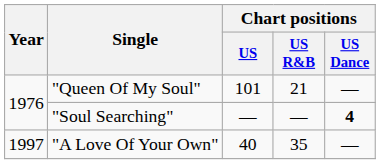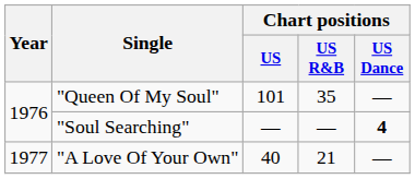 <table class="wikitable" style="text-align:center;">
 <tr>
 <th rowspan="2">Year</th>
 <th rowspan="2">Single</th>
 <th colspan="3">Chart positions</th>
 </tr>
 <tr style="font-size:smaller;">
 <th width="40"><a href='#'>US</a></th>
 <th width="40"><a href='#'>US<br>R&B</a></th>
 <th width="40"><a href='#'>US<br>Dance</a></th>
 </tr>
 <tr>
 <td rowspan="2">1976</td>
 <td align="left">"Queen Of My Soul"</td>
 <td>101</td>
-<td>21</td>
+<td>35</td>
 <td>—</td>
 </tr>
 <tr>
 <td align="left">"Soul Searching"</td>
 <td>—</td>
 <td>—</td>
 <td><strong>4</strong></td>
 </tr>
 <tr>
-<td rowspan="1">1997</td>
+<td rowspan="1">1977</td>
 <td align="left">"A Love Of Your Own"</td>
 <td>40</td>
-<td>35</td>
+<td>21</td>
 <td>—</td>
 </tr>
 <tr>
 </tr>
 </table>
